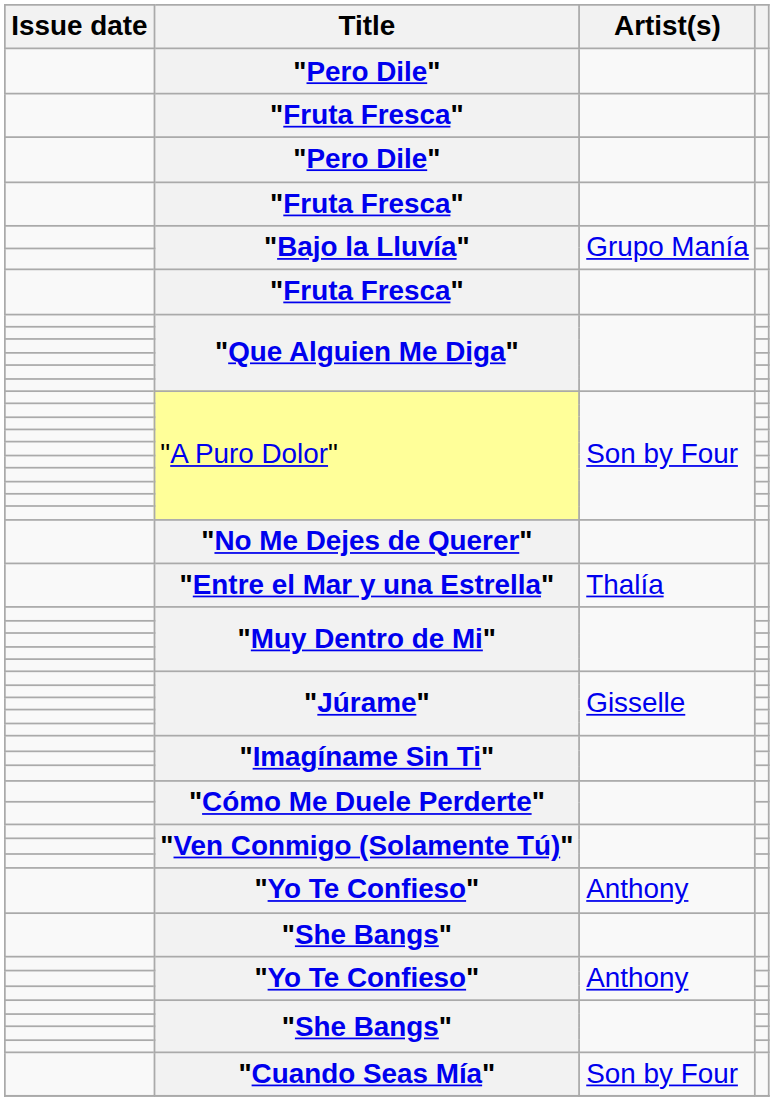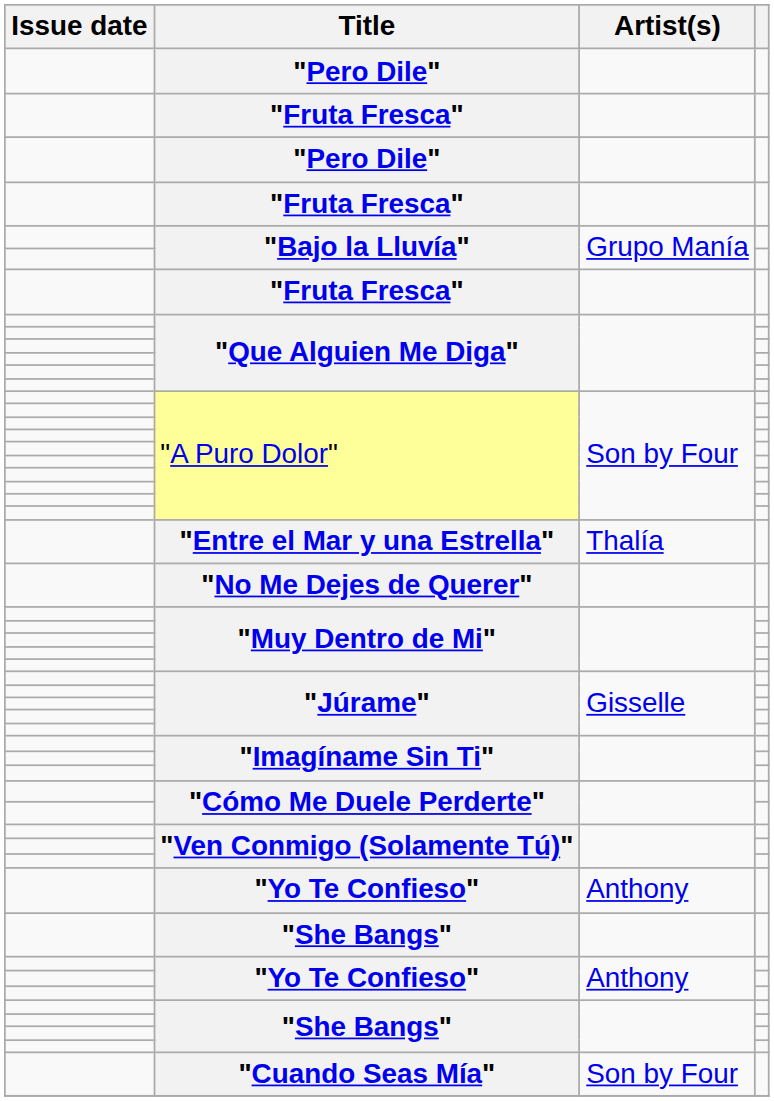 <table class="wikitable sortable plainrowheaders">
 <tr>
 <th scope=col>Issue date</th>
 <th scope=col>Title</th>
 <th scope=col>Artist(s)</th>
 <th scope=col class=unsortable></th>
 </tr>
 <tr>
 <td></td>
 <th scope=row>"<a href='#'>Pero Dile</a>"</th>
 <td></td>
 <td style="text-align: center;"></td>
 </tr>
 <tr>
 <td></td>
 <th scope=row>"<a href='#'>Fruta Fresca</a>"</th>
 <td></td>
 <td style="text-align: center;"></td>
 </tr>
 <tr>
 <td></td>
 <th scope=row>"<a href='#'>Pero Dile</a>"</th>
 <td></td>
 <td style="text-align: center;"></td>
 </tr>
 <tr>
 <td></td>
 <th scope=row>"<a href='#'>Fruta Fresca</a>"</th>
 <td></td>
 <td style="text-align: center;"></td>
 </tr>
 <tr>
 <td></td>
 <th scope=row rowspan="2">"<a href='#'>Bajo la Lluvía</a>"</th>
 <td rowspan="2"><a href='#'>Grupo Manía</a></td>
 <td style="text-align: center;"></td>
 </tr>
 <tr>
 <td></td>
 <td style="text-align: center;"></td>
 </tr>
 <tr>
 <td></td>
 <th scope=row>"<a href='#'>Fruta Fresca</a>"</th>
 <td></td>
 <td style="text-align: center;"></td>
 </tr>
 <tr>
 <td></td>
 <th scope=row rowspan="6">"<a href='#'>Que Alguien Me Diga</a>"</th>
 <td rowspan="6"></td>
 <td style="text-align: center;"></td>
 </tr>
 <tr>
 <td></td>
 <td style="text-align: center;"></td>
 </tr>
 <tr>
 <td></td>
 <td style="text-align: center;"></td>
 </tr>
 <tr>
 <td></td>
 <td style="text-align: center;"></td>
 </tr>
 <tr>
 <td></td>
 <td style="text-align: center;"></td>
 </tr>
 <tr>
 <td></td>
 <td style="text-align: center;"></td>
 </tr>
 <tr>
 <td></td>
 <td bgcolor=#FFFF99 rowspan="10">"<a href='#'>A Puro Dolor</a>"  </td>
 <td rowspan="10"><a href='#'>Son by Four</a></td>
 <td style="text-align: center;"></td>
 </tr>
 <tr>
 <td></td>
 <td style="text-align: center;"></td>
 </tr>
 <tr>
 <td></td>
 <td style="text-align: center;"></td>
 </tr>
 <tr>
 <td></td>
 <td style="text-align: center;"></td>
 </tr>
 <tr>
 <td></td>
 <td style="text-align: center;"></td>
 </tr>
 <tr>
 <td></td>
 <td style="text-align: center;"></td>
 </tr>
 <tr>
 <td></td>
 <td style="text-align: center;"></td>
 </tr>
 <tr>
 <td></td>
 <td style="text-align: center;"></td>
 </tr>
 <tr>
 <td></td>
 <td style="text-align: center;"></td>
 </tr>
 <tr>
 <td></td>
 <td style="text-align: center;"></td>
 </tr>
 <tr>
 <td></td>
-<th scope=rowgroup>"<a href='#'>No Me Dejes de Querer</a>"</th>
-<td></td>
+<th scope=rowgroup>"<a href='#'>Entre el Mar y una Estrella</a>"</th>
+<td><a href='#'>Thalía</a></td>
 <td style="text-align: center;"></td>
 </tr>
 <tr>
 <td></td>
-<th scope=rowgroup>"<a href='#'>Entre el Mar y una Estrella</a>"</th>
-<td><a href='#'>Thalía</a></td>
+<th scope=rowgroup>"<a href='#'>No Me Dejes de Querer</a>"</th>
+<td></td>
 <td style="text-align: center;"></td>
 </tr>
 <tr>
 <td></td>
 <th scope=rowgroup  rowspan="5">"<a href='#'>Muy Dentro de Mi</a>"</th>
 <td rowspan="5"></td>
 <td style="text-align: center;"></td>
 </tr>
 <tr>
 <td></td>
 <td style="text-align: center;"></td>
 </tr>
 <tr>
 <td></td>
 <td style="text-align: center;"></td>
 </tr>
 <tr>
 <td></td>
 <td style="text-align: center;"></td>
 </tr>
 <tr>
 <td></td>
 <td style="text-align: center;"></td>
 </tr>
 <tr>
 <td></td>
 <th scope=rowgroup rowspan="5">"<a href='#'>Júrame</a>"</th>
 <td rowspan="5"><a href='#'>Gisselle</a></td>
 <td style="text-align: center;"></td>
 </tr>
 <tr>
 <td></td>
 <td style="text-align: center;"></td>
 </tr>
 <tr>
 <td></td>
 <td style="text-align: center;"></td>
 </tr>
 <tr>
 <td></td>
 <td style="text-align: center;"></td>
 </tr>
 <tr>
 <td></td>
 <td style="text-align: center;"></td>
 </tr>
 <tr>
 <td></td>
 <th scope=rowgroup rowspan="3">"<a href='#'>Imagíname Sin Ti</a>"</th>
 <td rowspan="3"></td>
 <td style="text-align: center;"></td>
 </tr>
 <tr>
 <td></td>
 <td style="text-align: center;"></td>
 </tr>
 <tr>
 <td></td>
 <td style="text-align: center;"></td>
 </tr>
 <tr>
 <td></td>
 <th scope=rowgroup  rowspan="2">"<a href='#'>Cómo Me Duele Perderte</a>"</th>
 <td rowspan="2"></td>
 <td style="text-align: center;"></td>
 </tr>
 <tr>
 <td></td>
 <td style="text-align: center;"></td>
 </tr>
 <tr>
 <td></td>
 <th scope=rowgroup  rowspan="3">"<a href='#'>Ven Conmigo (Solamente Tú)</a>"</th>
 <td rowspan="3"></td>
 <td style="text-align: center;"></td>
 </tr>
 <tr>
 <td></td>
 <td style="text-align: center;"></td>
 </tr>
 <tr>
 <td></td>
 <td style="text-align: center;"></td>
 </tr>
 <tr>
 <td></td>
 <th scope=rowgroup>"<a href='#'>Yo Te Confieso</a>"</th>
 <td><a href='#'>Anthony</a></td>
 <td style="text-align: center;"></td>
 </tr>
 <tr>
 <td></td>
 <th scope=rowgroup>"<a href='#'>She Bangs</a>"</th>
 <td></td>
 <td style="text-align: center;"></td>
 </tr>
 <tr>
 <td></td>
 <th scope=rowgroup rowspan="3">"<a href='#'>Yo Te Confieso</a>"</th>
 <td rowspan="3"><a href='#'>Anthony</a></td>
 <td style="text-align: center;"></td>
 </tr>
 <tr>
 <td></td>
 <td style="text-align: center;"></td>
 </tr>
 <tr>
 <td></td>
 <td style="text-align: center;"></td>
 </tr>
 <tr>
 <td></td>
 <th scope=rowgroup rowspan="4">"<a href='#'>She Bangs</a>"</th>
 <td rowspan="4"></td>
 <td style="text-align: center;"></td>
 </tr>
 <tr>
 <td></td>
 <td style="text-align: center;"></td>
 </tr>
 <tr>
 <td></td>
 <td style="text-align: center;"></td>
 </tr>
 <tr>
 <td></td>
 <td style="text-align: center;"></td>
 </tr>
 <tr>
 <td></td>
 <th scope=rowgroup>"<a href='#'>Cuando Seas Mía</a>"</th>
 <td><a href='#'>Son by Four</a></td>
 <td style="text-align: center;"></td>
 </tr>
 <tr>
 </tr>
 </table>
